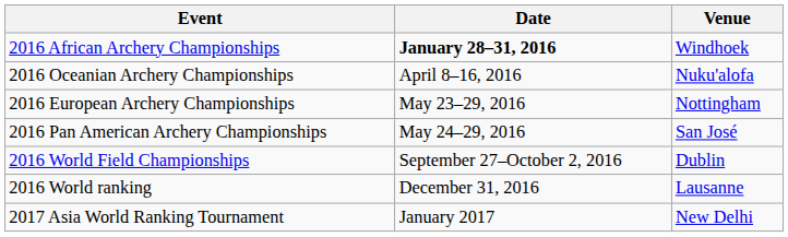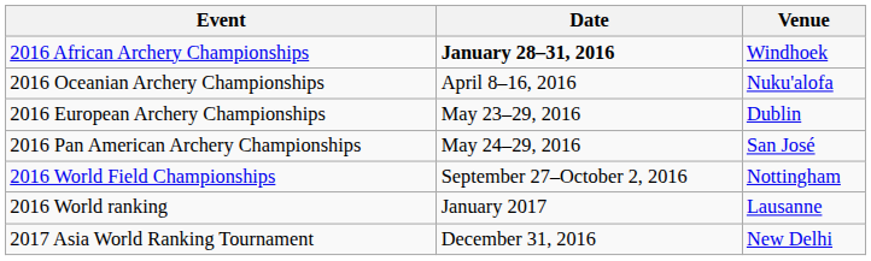 <table class="wikitable" width=700>
 <tr>
 <th>Event</th>
 <th>Date</th>
 <th>Venue</th>
 </tr>
 <tr>
 <td><a href='#'>2016 African Archery Championships</a></td>
 <td><strong>January 28–31, 2016</strong></td>
 <td> <a href='#'>Windhoek</a></td>
 </tr>
 <tr>
 <td>2016 Oceanian Archery Championships</td>
 <td>April 8–16, 2016</td>
 <td> <a href='#'>Nuku'alofa</a></td>
 </tr>
 <tr>
 <td>2016 European Archery Championships</td>
 <td>May 23–29, 2016</td>
-<td> <a href='#'>Nottingham</a></td>
+<td> <a href='#'>Dublin</a></td>
 </tr>
 <tr>
 <td>2016 Pan American Archery Championships</td>
 <td>May 24–29, 2016</td>
 <td> <a href='#'>San José</a></td>
 </tr>
 <tr>
 <td><a href='#'>2016 World Field Championships</a></td>
 <td>September 27–October 2, 2016</td>
-<td> <a href='#'>Dublin</a></td>
+<td> <a href='#'>Nottingham</a></td>
 </tr>
 <tr>
 <td>2016 World ranking</td>
-<td>December 31, 2016</td>
+<td>January 2017</td>
 <td> <a href='#'>Lausanne</a></td>
 </tr>
 <tr>
 <td>2017 Asia World Ranking Tournament</td>
-<td>January 2017</td>
+<td>December 31, 2016</td>
 <td> <a href='#'>New Delhi</a></td>
 </tr>
 </table>
